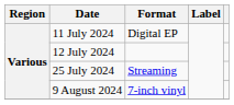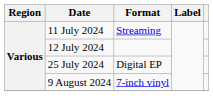 <table class="wikitable plainrowheaders">
 <tr>
 <th scope="col">Region</th>
 <th scope="col">Date</th>
 <th scope="col">Format</th>
 <th scope="col">Label</th>
 <th scope="col"></th>
 </tr>
 <tr>
 <th scope="row" rowspan="4">Various</th>
 <td>11 July 2024</td>
-<td>Digital EP</td>
+<td><a href='#'>Streaming</a></td>
 <td rowspan="4"></td>
 <td style="text-align:center;"></td>
 </tr>
 <tr>
 <td>12 July 2024</td>
 <td></td>
 <td style="text-align:center;"></td>
 </tr>
 <tr>
 <td>25 July 2024</td>
-<td><a href='#'>Streaming</a></td>
+<td>Digital EP</td>
 <td style="text-align:center;"></td>
 </tr>
 <tr>
 <td>9 August 2024</td>
 <td><a href='#'>7-inch vinyl</a></td>
 <td style="text-align:center;"></td>
 </tr>
 <tr>
 </tr>
 </table>
